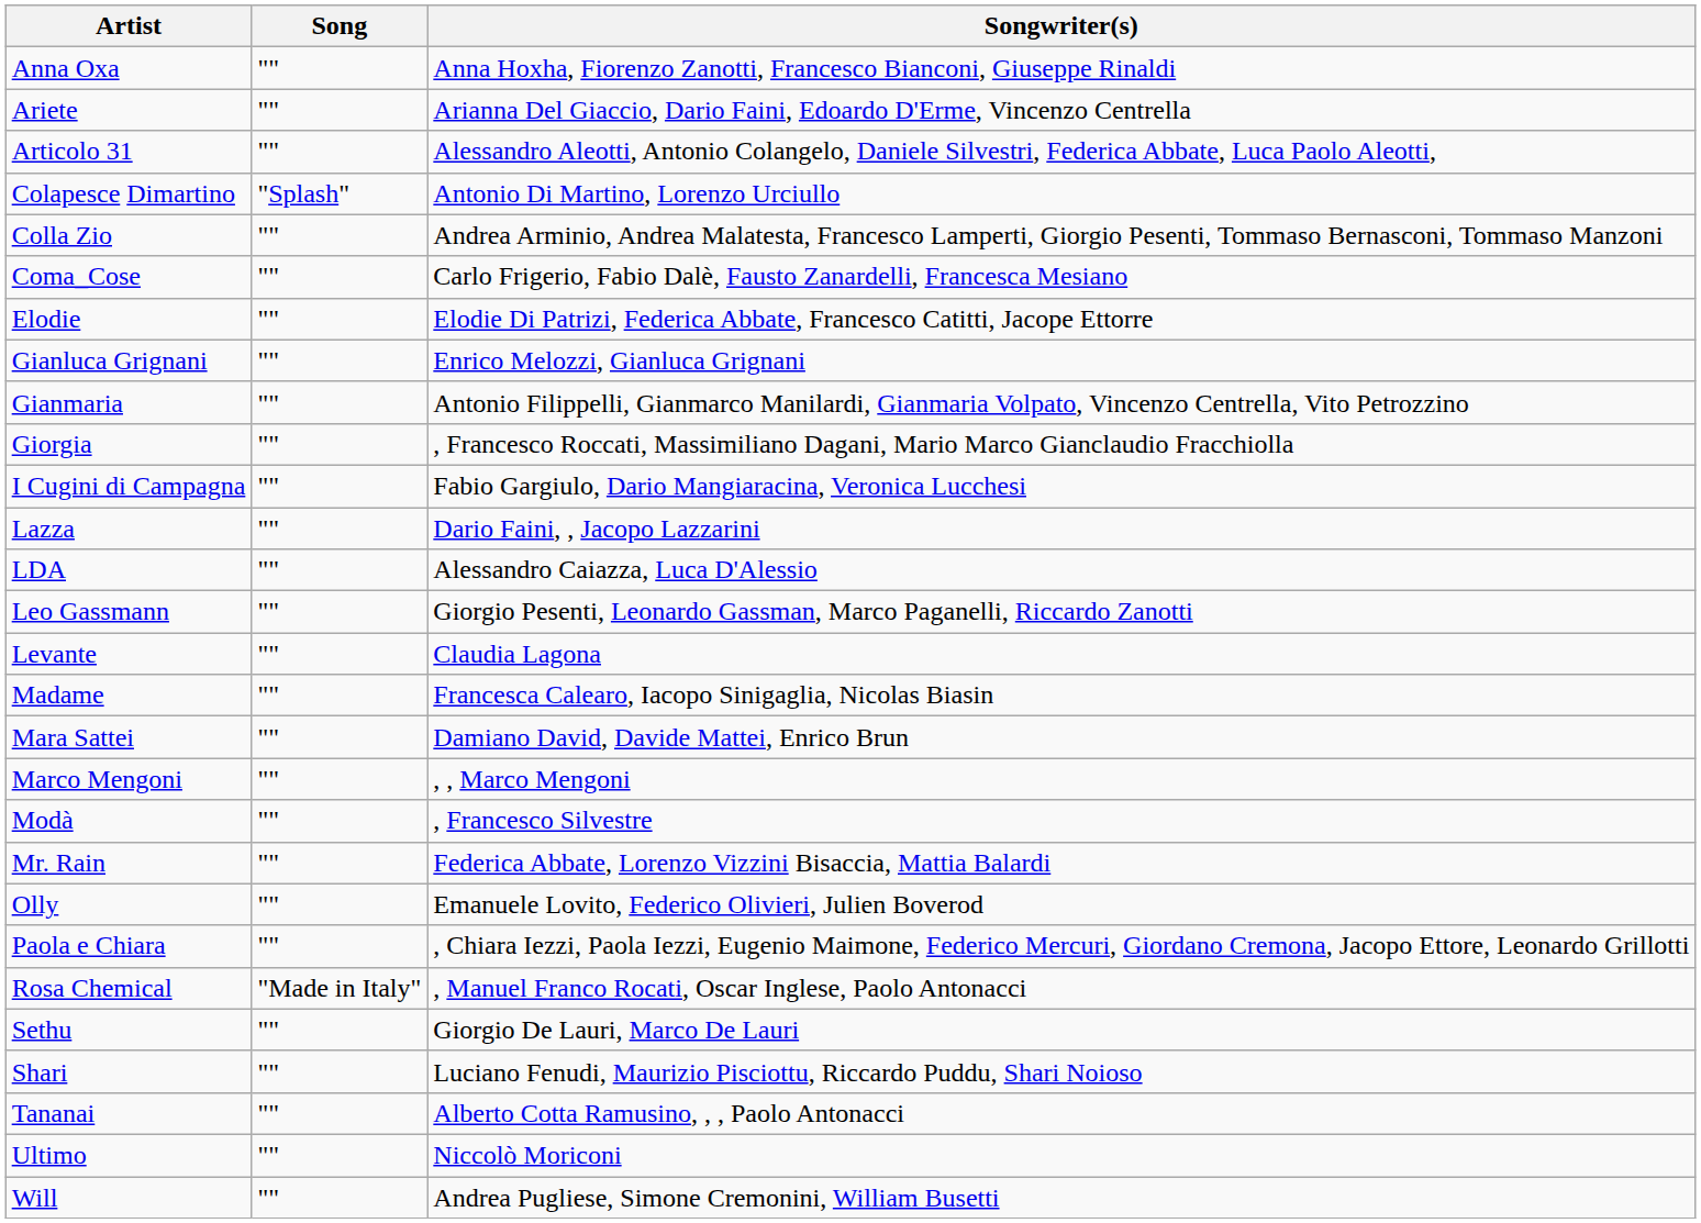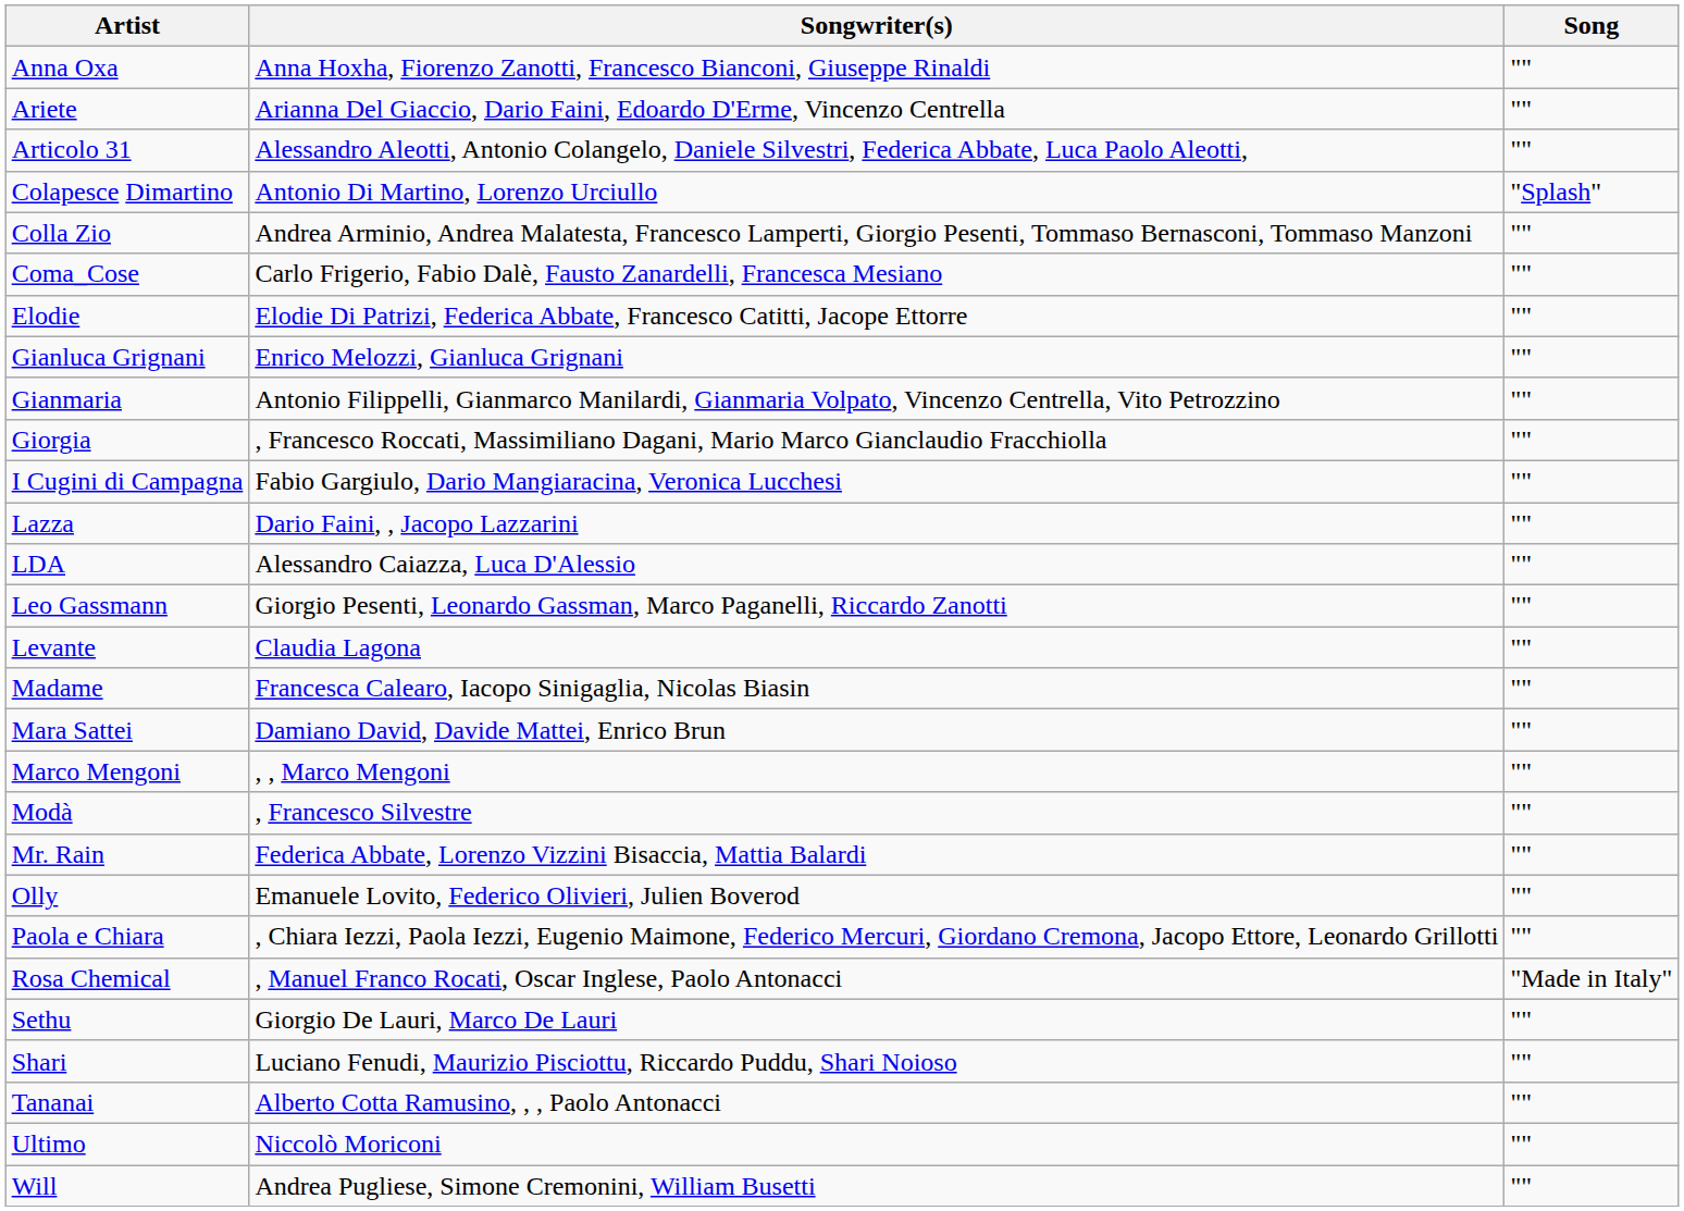 <table class="wikitable sortable nowraplinks" style="margin: 1em auto 1em auto">
 <tr>
 <th>Artist</th>
+<th class="unsortable">Songwriter(s)</th>
 <th>Song</th>
-<th class="unsortable">Songwriter(s)</th>
 </tr>
 <tr>
 <td><a href='#'>Anna Oxa</a></td>
+<td><a href='#'>Anna Hoxha</a>, <a href='#'>Fiorenzo Zanotti</a>, <a href='#'>Francesco Bianconi</a>, <a href='#'>Giuseppe Rinaldi</a></td>
 <td nowrap="">""</td>
-<td><a href='#'>Anna Hoxha</a>, <a href='#'>Fiorenzo Zanotti</a>, <a href='#'>Francesco Bianconi</a>, <a href='#'>Giuseppe Rinaldi</a></td>
 </tr>
 <tr>
 <td><a href='#'>Ariete</a></td>
+<td><a href='#'>Arianna Del Giaccio</a>, <a href='#'>Dario Faini</a>, <a href='#'>Edoardo D'Erme</a>, Vincenzo Centrella</td>
 <td>""</td>
-<td><a href='#'>Arianna Del Giaccio</a>, <a href='#'>Dario Faini</a>, <a href='#'>Edoardo D'Erme</a>, Vincenzo Centrella</td>
 </tr>
 <tr>
 <td><a href='#'>Articolo 31</a></td>
+<td><a href='#'>Alessandro Aleotti</a>, Antonio Colangelo, <a href='#'>Daniele Silvestri</a>, <a href='#'>Federica Abbate</a>, <a href='#'>Luca Paolo Aleotti</a>, </td>
 <td>""</td>
-<td><a href='#'>Alessandro Aleotti</a>, Antonio Colangelo, <a href='#'>Daniele Silvestri</a>, <a href='#'>Federica Abbate</a>, <a href='#'>Luca Paolo Aleotti</a>, </td>
 </tr>
 <tr>
 <td><a href='#'>Colapesce</a> <a href='#'>Dimartino</a></td>
+<td><a href='#'>Antonio Di Martino</a>, <a href='#'>Lorenzo Urciullo</a></td>
 <td>"<a href='#'>Splash</a>"</td>
-<td><a href='#'>Antonio Di Martino</a>, <a href='#'>Lorenzo Urciullo</a></td>
 </tr>
 <tr>
 <td><a href='#'>Colla Zio</a></td>
+<td>Andrea Arminio, Andrea Malatesta, Francesco Lamperti, Giorgio Pesenti, Tommaso Bernasconi, Tommaso Manzoni</td>
 <td>""</td>
-<td>Andrea Arminio, Andrea Malatesta, Francesco Lamperti, Giorgio Pesenti, Tommaso Bernasconi, Tommaso Manzoni</td>
 </tr>
 <tr>
 <td><a href='#'>Coma_Cose</a></td>
+<td>Carlo Frigerio, Fabio Dalè, <a href='#'>Fausto Zanardelli</a>, <a href='#'>Francesca Mesiano</a></td>
 <td>""</td>
-<td>Carlo Frigerio, Fabio Dalè, <a href='#'>Fausto Zanardelli</a>, <a href='#'>Francesca Mesiano</a></td>
 </tr>
 <tr>
 <td><a href='#'>Elodie</a></td>
+<td><a href='#'>Elodie Di Patrizi</a>, <a href='#'>Federica Abbate</a>, Francesco Catitti, Jacope Ettorre</td>
 <td>""</td>
-<td><a href='#'>Elodie Di Patrizi</a>, <a href='#'>Federica Abbate</a>, Francesco Catitti, Jacope Ettorre</td>
 </tr>
 <tr>
 <td><a href='#'>Gianluca Grignani</a></td>
+<td><a href='#'>Enrico Melozzi</a>, <a href='#'>Gianluca Grignani</a></td>
 <td nowrap="">""</td>
-<td><a href='#'>Enrico Melozzi</a>, <a href='#'>Gianluca Grignani</a></td>
 </tr>
 <tr>
 <td><a href='#'>Gianmaria</a></td>
+<td>Antonio Filippelli, Gianmarco Manilardi, <a href='#'>Gianmaria Volpato</a>, Vincenzo Centrella, Vito Petrozzino</td>
 <td>""</td>
-<td>Antonio Filippelli, Gianmarco Manilardi, <a href='#'>Gianmaria Volpato</a>, Vincenzo Centrella, Vito Petrozzino</td>
 </tr>
 <tr>
 <td><a href='#'>Giorgia</a></td>
+<td>, Francesco Roccati, Massimiliano Dagani, Mario Marco Gianclaudio Fracchiolla</td>
 <td>""</td>
-<td>, Francesco Roccati, Massimiliano Dagani, Mario Marco Gianclaudio Fracchiolla</td>
 </tr>
 <tr>
 <td><a href='#'>I Cugini di Campagna</a></td>
+<td>Fabio Gargiulo, <a href='#'>Dario Mangiaracina</a>, <a href='#'>Veronica Lucchesi</a></td>
 <td>""</td>
-<td>Fabio Gargiulo, <a href='#'>Dario Mangiaracina</a>, <a href='#'>Veronica Lucchesi</a></td>
 </tr>
 <tr>
 <td><a href='#'>Lazza</a></td>
+<td><a href='#'>Dario Faini</a>, , <a href='#'>Jacopo Lazzarini</a></td>
 <td>""</td>
-<td><a href='#'>Dario Faini</a>, , <a href='#'>Jacopo Lazzarini</a></td>
 </tr>
 <tr>
 <td><a href='#'>LDA</a></td>
+<td>Alessandro Caiazza, <a href='#'>Luca D'Alessio</a></td>
 <td>""</td>
-<td>Alessandro Caiazza, <a href='#'>Luca D'Alessio</a></td>
 </tr>
 <tr>
 <td><a href='#'>Leo Gassmann</a></td>
+<td>Giorgio Pesenti, <a href='#'>Leonardo Gassman</a>, Marco Paganelli, <a href='#'>Riccardo Zanotti</a></td>
 <td>""</td>
-<td>Giorgio Pesenti, <a href='#'>Leonardo Gassman</a>, Marco Paganelli, <a href='#'>Riccardo Zanotti</a></td>
 </tr>
 <tr>
 <td><a href='#'>Levante</a></td>
+<td><a href='#'>Claudia Lagona</a></td>
 <td>""</td>
-<td><a href='#'>Claudia Lagona</a></td>
 </tr>
 <tr>
 <td><a href='#'>Madame</a></td>
+<td><a href='#'>Francesca Calearo</a>, Iacopo Sinigaglia, Nicolas Biasin</td>
 <td>""</td>
-<td><a href='#'>Francesca Calearo</a>, Iacopo Sinigaglia, Nicolas Biasin</td>
 </tr>
 <tr>
 <td><a href='#'>Mara Sattei</a></td>
+<td><a href='#'>Damiano David</a>, <a href='#'>Davide Mattei</a>, Enrico Brun</td>
 <td>""</td>
-<td><a href='#'>Damiano David</a>, <a href='#'>Davide Mattei</a>, Enrico Brun</td>
 </tr>
 <tr>
 <td><a href='#'>Marco Mengoni</a></td>
+<td>, , <a href='#'>Marco Mengoni</a></td>
 <td>""</td>
-<td>, , <a href='#'>Marco Mengoni</a></td>
 </tr>
 <tr>
 <td><a href='#'>Modà</a></td>
+<td>, <a href='#'>Francesco Silvestre</a></td>
 <td>""</td>
-<td>, <a href='#'>Francesco Silvestre</a></td>
 </tr>
 <tr>
 <td><a href='#'>Mr. Rain</a></td>
+<td><a href='#'>Federica Abbate</a>, <a href='#'>Lorenzo Vizzini</a> Bisaccia, <a href='#'>Mattia Balardi</a></td>
 <td>""</td>
-<td><a href='#'>Federica Abbate</a>, <a href='#'>Lorenzo Vizzini</a> Bisaccia, <a href='#'>Mattia Balardi</a></td>
 </tr>
 <tr>
 <td><a href='#'>Olly</a></td>
+<td>Emanuele Lovito, <a href='#'>Federico Olivieri</a>, Julien Boverod</td>
 <td>""</td>
-<td>Emanuele Lovito, <a href='#'>Federico Olivieri</a>, Julien Boverod</td>
 </tr>
 <tr>
 <td><a href='#'>Paola e Chiara</a></td>
+<td>, Chiara Iezzi, Paola Iezzi, Eugenio Maimone, <a href='#'>Federico Mercuri</a>, <a href='#'>Giordano Cremona</a>, Jacopo Ettore, Leonardo Grillotti</td>
 <td>""</td>
-<td>, Chiara Iezzi, Paola Iezzi, Eugenio Maimone, <a href='#'>Federico Mercuri</a>, <a href='#'>Giordano Cremona</a>, Jacopo Ettore, Leonardo Grillotti</td>
 </tr>
 <tr>
 <td><a href='#'>Rosa Chemical</a></td>
+<td>, <a href='#'>Manuel Franco Rocati</a>, Oscar Inglese, Paolo Antonacci</td>
 <td>"Made in Italy"</td>
-<td>, <a href='#'>Manuel Franco Rocati</a>, Oscar Inglese, Paolo Antonacci</td>
 </tr>
 <tr>
 <td><a href='#'>Sethu</a></td>
+<td>Giorgio De Lauri, <a href='#'>Marco De Lauri</a></td>
 <td>""</td>
-<td>Giorgio De Lauri, <a href='#'>Marco De Lauri</a></td>
 </tr>
 <tr>
 <td><a href='#'>Shari</a></td>
+<td>Luciano Fenudi, <a href='#'>Maurizio Pisciottu</a>, Riccardo Puddu, <a href='#'>Shari Noioso</a></td>
 <td>""</td>
-<td>Luciano Fenudi, <a href='#'>Maurizio Pisciottu</a>, Riccardo Puddu, <a href='#'>Shari Noioso</a></td>
 </tr>
 <tr>
 <td><a href='#'>Tananai</a></td>
+<td><a href='#'>Alberto Cotta Ramusino</a>, , , Paolo Antonacci</td>
 <td>""</td>
-<td><a href='#'>Alberto Cotta Ramusino</a>, , , Paolo Antonacci</td>
 </tr>
 <tr>
 <td><a href='#'>Ultimo</a></td>
+<td><a href='#'>Niccolò Moriconi</a></td>
 <td>""</td>
-<td><a href='#'>Niccolò Moriconi</a></td>
 </tr>
 <tr>
 <td><a href='#'>Will</a></td>
+<td>Andrea Pugliese, Simone Cremonini, <a href='#'>William Busetti</a></td>
 <td>""</td>
-<td>Andrea Pugliese, Simone Cremonini, <a href='#'>William Busetti</a></td>
 </tr>
 </table>
